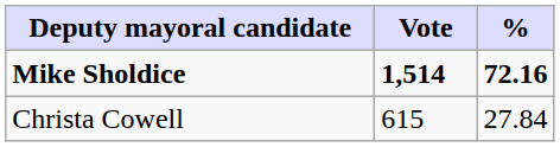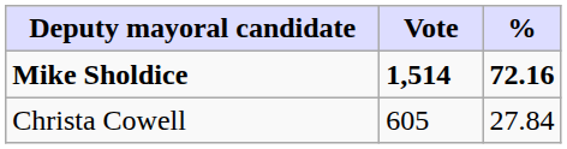 <table class="wikitable">
 <tr>
 <th style="background:#ddf; width:200px;">Deputy mayoral candidate</th>
 <th style="background:#ddf; width:50px;">Vote</th>
 <th style="background:#ddf; width:30px;">%</th>
 </tr>
 <tr>
 <td><strong>Mike Sholdice</strong></td>
 <td><strong>1,514</strong></td>
 <td><strong>72.16</strong></td>
 </tr>
 <tr>
 <td>Christa Cowell</td>
-<td>615</td>
+<td>605</td>
 <td>27.84</td>
 </tr>
 </table>
